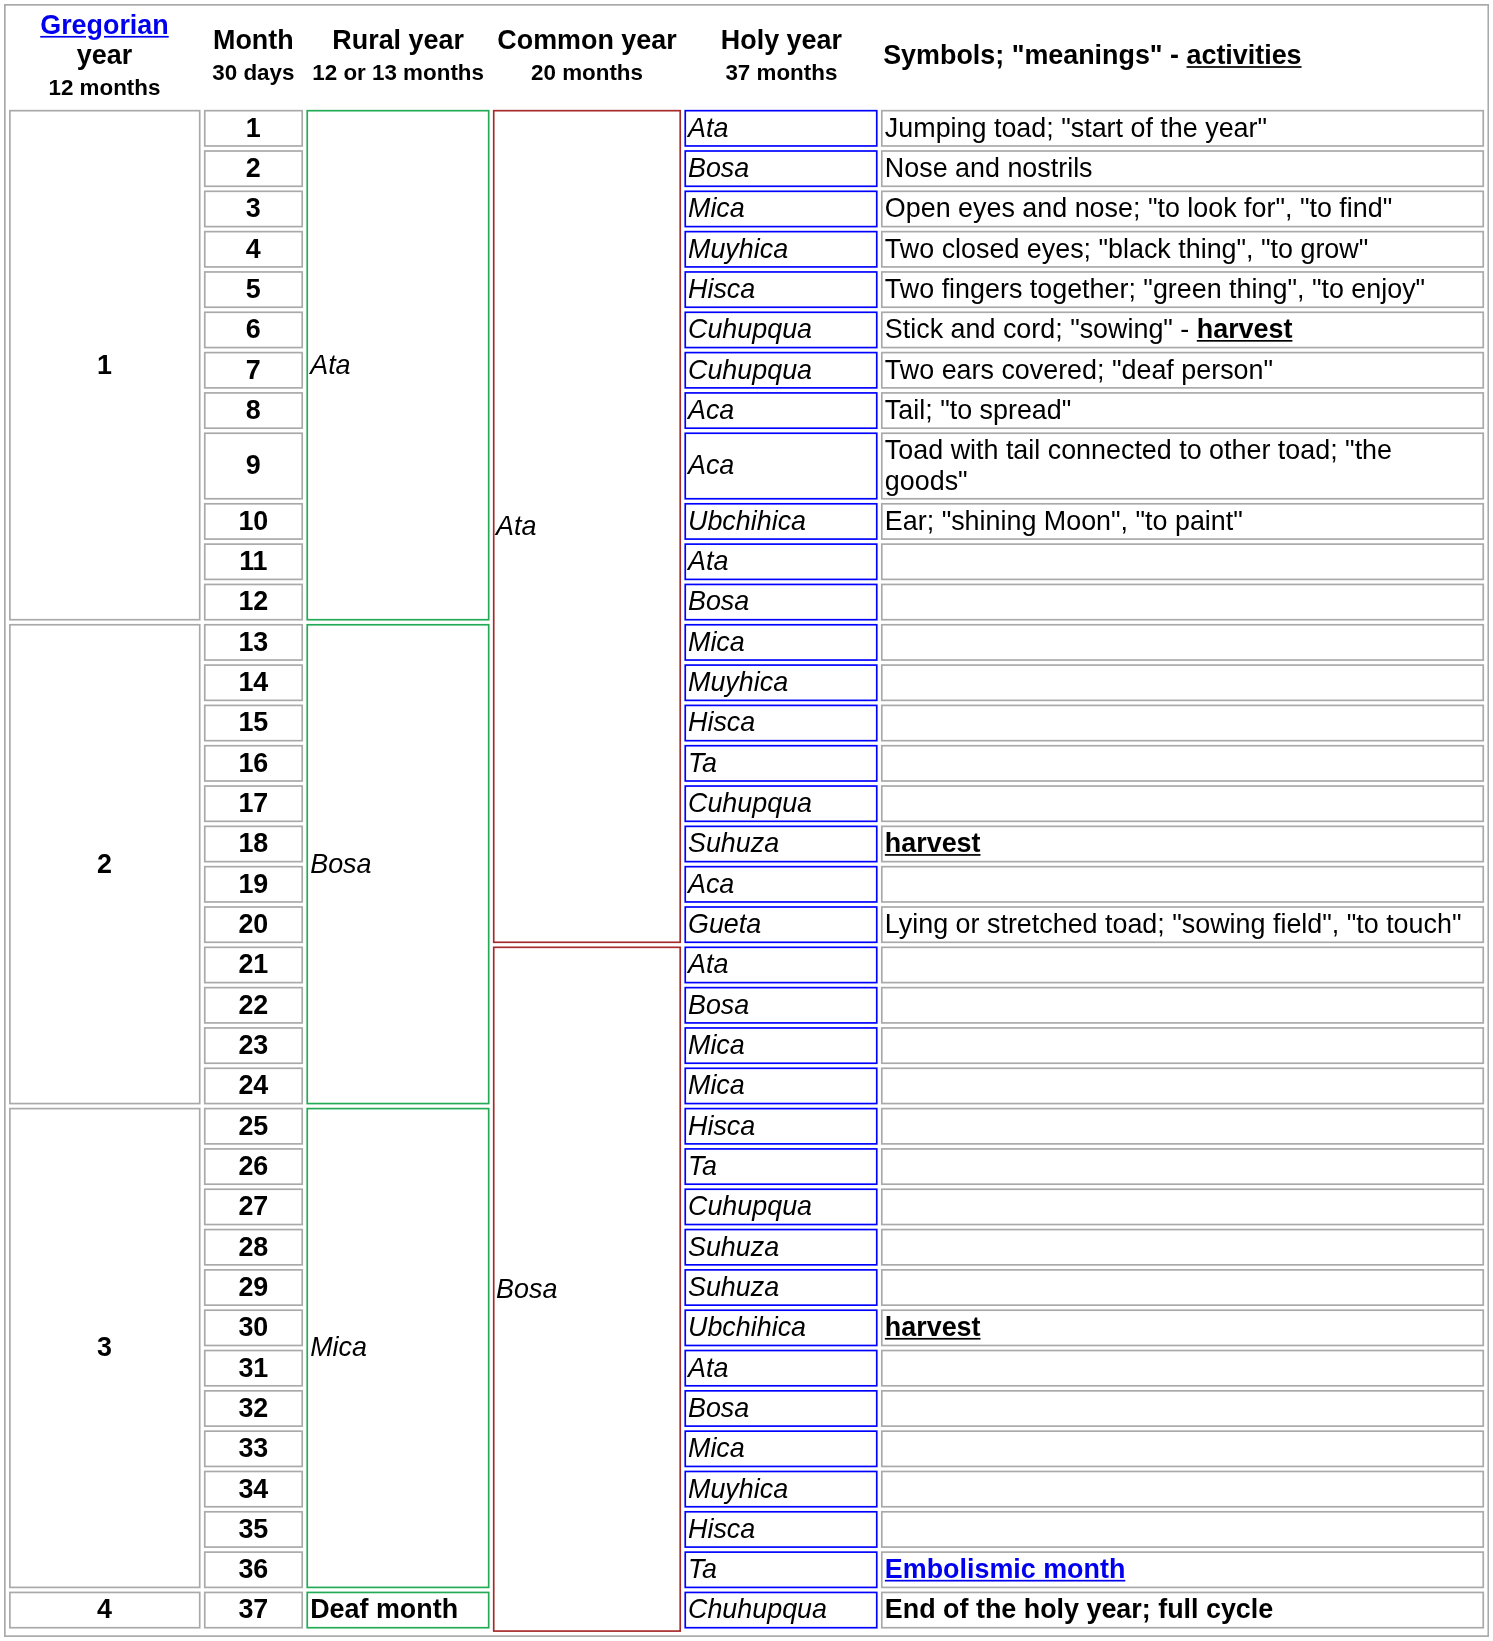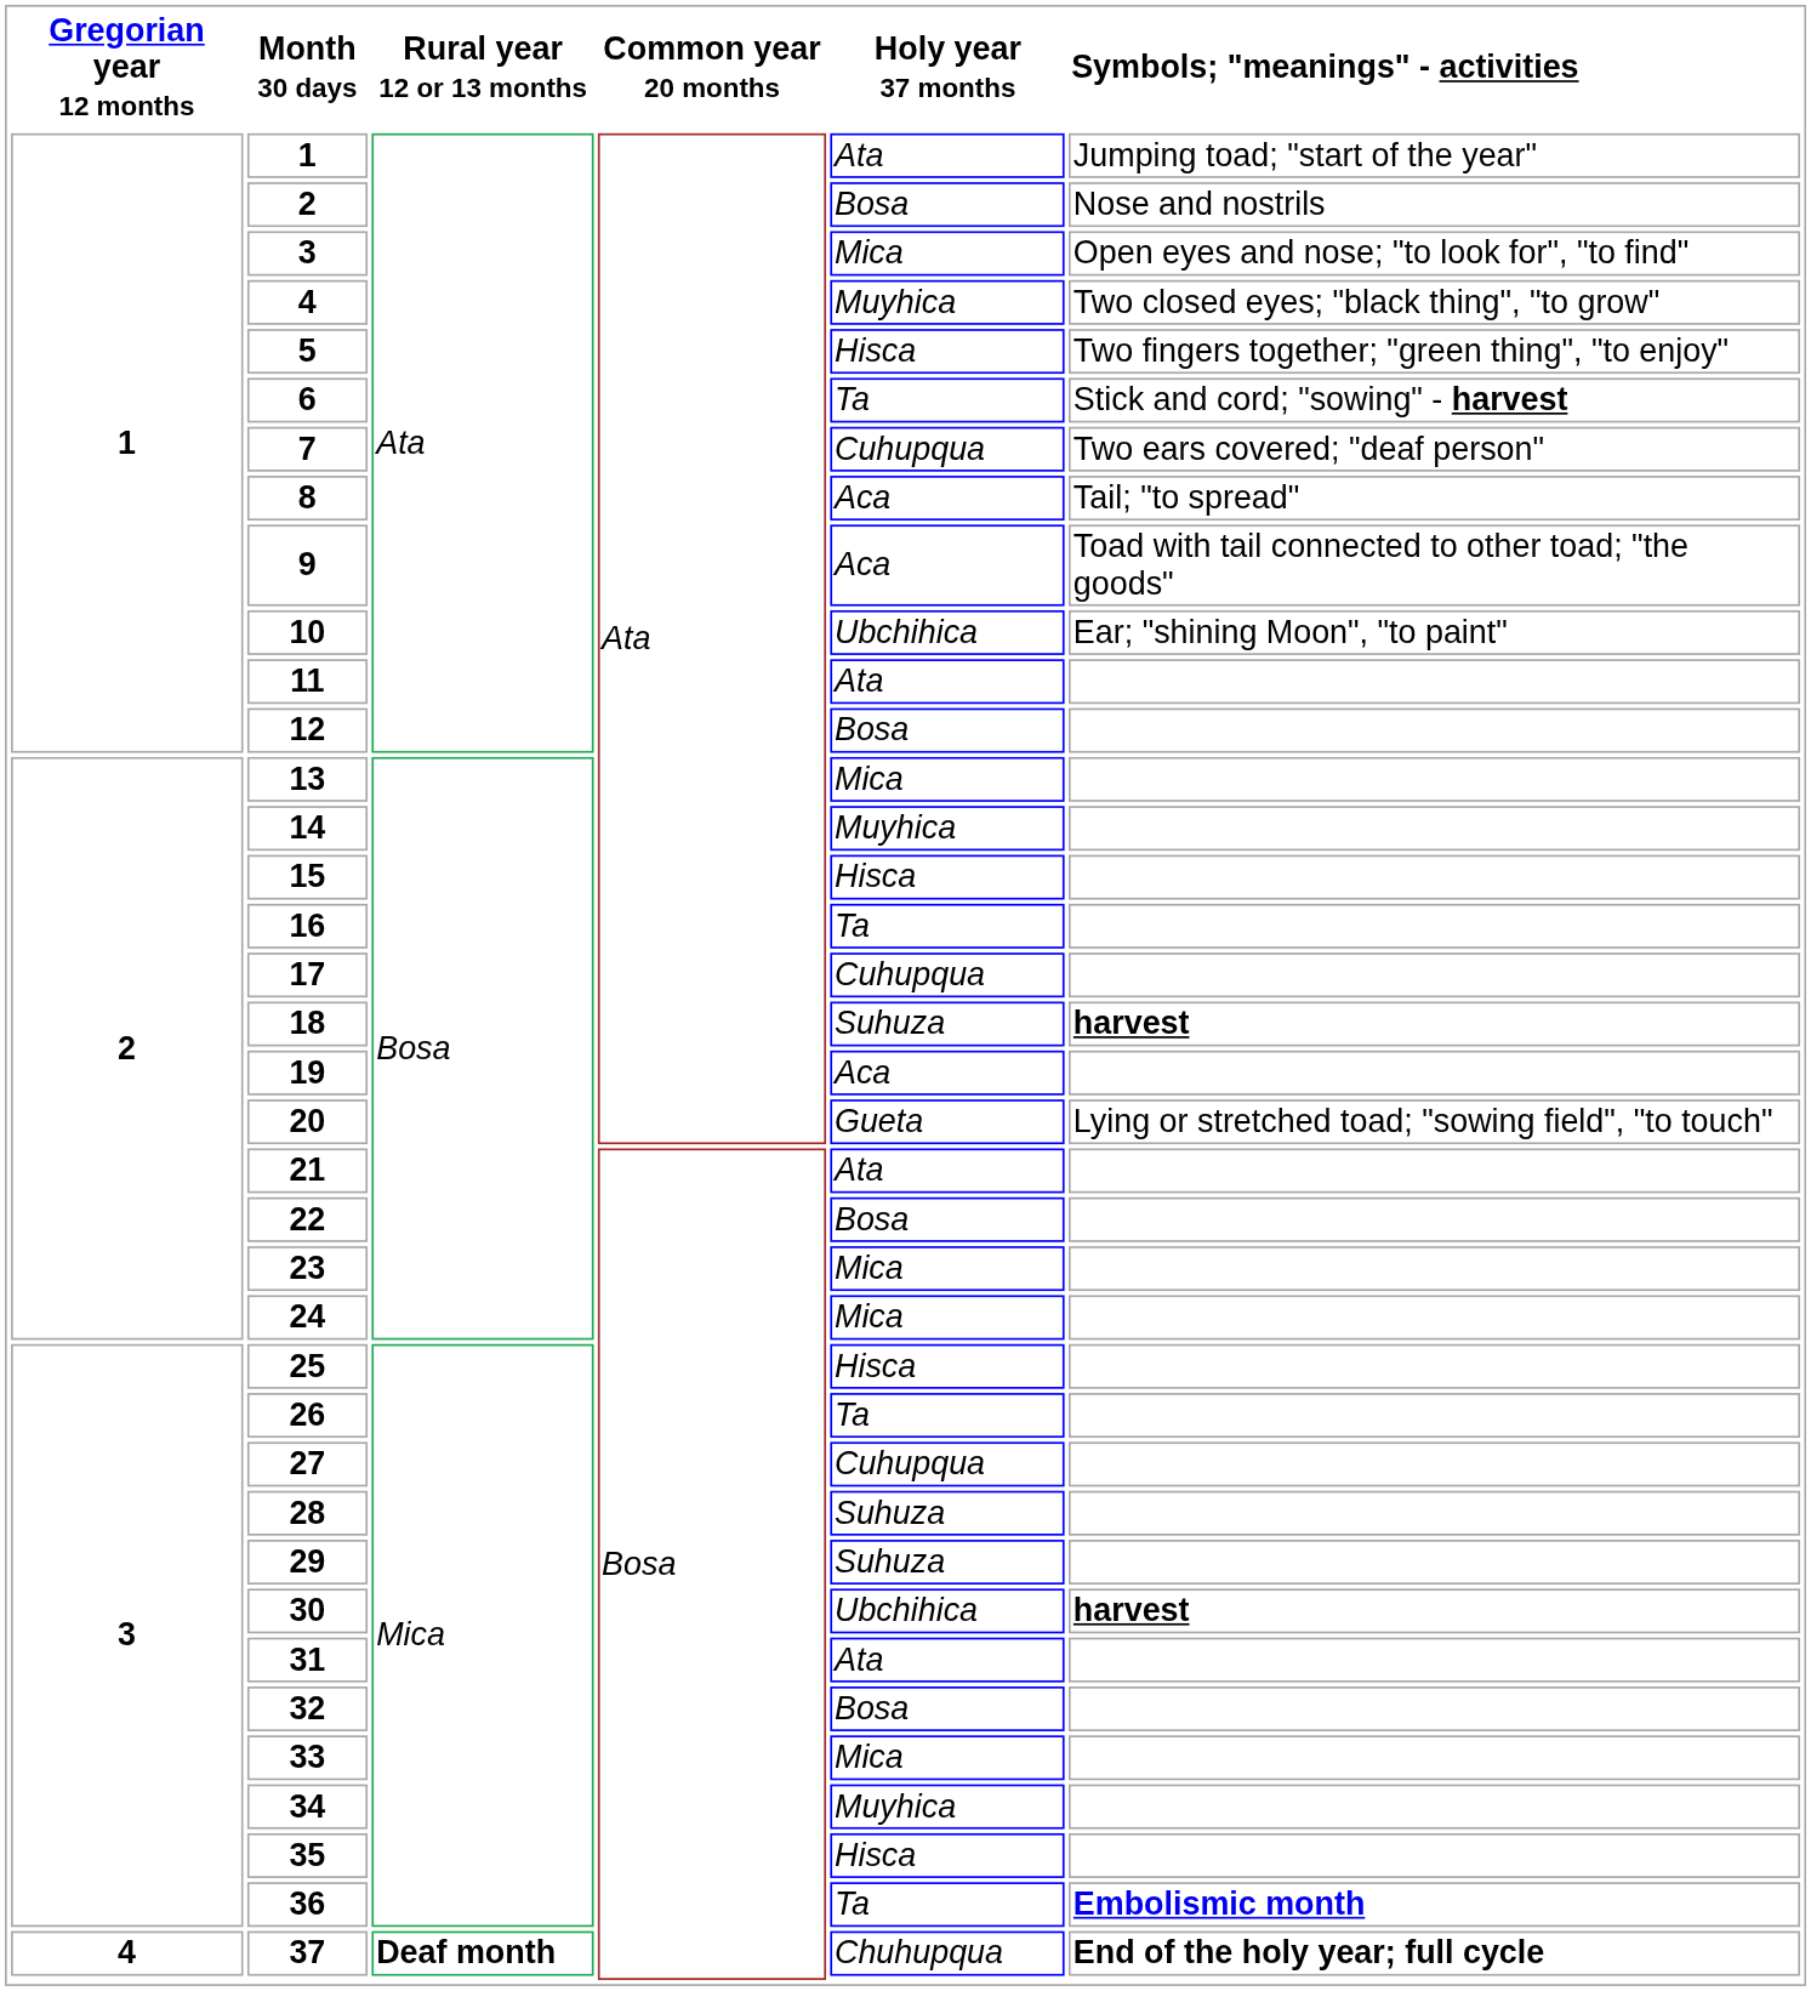 <table style="border-spacing: 2px; border: 1px solid darkgray;">
 <tr>
 <th style="width: 120px; text-align: center;"><a href='#'>Gregorian</a> year<br><small>12 months</small></th>
 <th style="width: 60px; text-align: center;">Month<br><small>30 days</small></th>
 <th style="width: 120px; text-align: center;">Rural year<br><small>12 or 13 months</small></th>
 <th style="width: 120px; text-align: center;">Common year<br><small>20 months</small></th>
 <th style="width: 120px; text-align: center;">Holy year<br><small>37 months</small></th>
 <th style="width: 420px; text-align: left;">Symbols; "meanings" - <u>activities</u></th>
 </tr>
 <tr>
 </tr>
 <tr style="text-align: center;">
 <td style="border: 1px solid darkgray; text-align: center;" rowspan=12 valign=center><strong>1</strong></td>
 <td style="border: 1px solid darkgray; text-align: center;"><strong>1</strong></td>
 <td style="border: 1px solid #22AA55; text-align: left;" rowspan=12 valign=center><em>Ata</em></td>
 <td style="border: 1px solid brown; text-align: left;"   rowspan=20 valign=center><em>Ata</em></td>
 <td style="border: 1px solid blue; text-align: left;"><em>Ata</em></td>
 <td style="border: 1px solid darkgray; text-align: left;">Jumping toad; "start of the year"</td>
 </tr>
 <tr>
 <td style="border: 1px solid darkgray; text-align: center;"><strong>2</strong></td>
 <td style="border: 1px solid blue; text-align: left;"><em>Bosa</em></td>
 <td style="border: 1px solid darkgray; text-align: left;">Nose and nostrils</td>
 </tr>
 <tr>
 <td style="border: 1px solid darkgray; text-align: center;"><strong>3</strong></td>
 <td style="border: 1px solid blue; text-align: left;"><em>Mica</em></td>
 <td style="border: 1px solid darkgray; text-align: left;">Open eyes and nose; "to look for", "to find"</td>
 </tr>
 <tr>
 <td style="border: 1px solid darkgray; text-align: center;"><strong>4</strong></td>
 <td style="border: 1px solid blue; text-align: left;"><em>Muyhica</em></td>
 <td style="border: 1px solid darkgray; text-align: left;">Two closed eyes; "black thing", "to grow"</td>
 </tr>
 <tr>
 <td style="border: 1px solid darkgray; text-align: center;"><strong>5</strong></td>
 <td style="border: 1px solid blue; text-align: left;"><em>Hisca</em></td>
 <td style="border: 1px solid darkgray; text-align: left;">Two fingers together; "green thing", "to enjoy"</td>
 </tr>
 <tr>
 <td style="border: 1px solid darkgray; text-align: center;"><strong>6</strong></td>
-<td style="border: 1px solid blue; text-align: left;"><em>Cuhupqua</em></td>
+<td style="border: 1px solid blue; text-align: left;"><em>Ta</em></td>
 <td style="border: 1px solid darkgray; text-align: left;">Stick and cord; "sowing" - <u><strong>harvest</strong></u></td>
 </tr>
 <tr>
 <td style="border: 1px solid darkgray; text-align: center;"><strong>7</strong></td>
 <td style="border: 1px solid blue; text-align: left;"><em>Cuhupqua</em></td>
 <td style="border: 1px solid darkgray; text-align: left;">Two ears covered; "deaf person"</td>
 </tr>
 <tr>
 <td style="border: 1px solid darkgray; text-align: center;"><strong>8</strong></td>
 <td style="border: 1px solid blue; text-align: left;"><em>Aca</em></td>
 <td style="border: 1px solid darkgray; text-align: left;">Tail; "to spread"</td>
 </tr>
 <tr>
 <td style="border: 1px solid darkgray; text-align: center;"><strong>9</strong></td>
 <td style="border: 1px solid blue; text-align: left;"><em>Aca</em></td>
 <td style="border: 1px solid darkgray; text-align: left;">Toad with tail connected to other toad; "the goods"</td>
 </tr>
 <tr>
 <td style="border: 1px solid darkgray; text-align: center;"><strong>10</strong></td>
 <td style="border: 1px solid blue; text-align: left;"><em>Ubchihica</em></td>
 <td style="border: 1px solid darkgray; text-align: left;">Ear; "shining Moon", "to paint"</td>
 </tr>
 <tr>
 <td style="border: 1px solid darkgray; text-align: center;"><strong>11</strong></td>
 <td style="border: 1px solid blue; text-align: left;"><em>Ata</em></td>
 <td style="border: 1px solid darkgray; text-align: left;"></td>
 </tr>
 <tr>
 <td style="border: 1px solid darkgray; text-align: center;"><strong>12</strong></td>
 <td style="border: 1px solid blue; text-align: left;"><em>Bosa</em></td>
 <td style="border: 1px solid darkgray; text-align: left;"></td>
 </tr>
 <tr>
 <td style="border: 1px solid darkgray; text-align: center;" rowspan=12 valign=center><strong>2</strong></td>
 <td style="border: 1px solid darkgray; text-align: center;"><strong>13</strong></td>
 <td style="border: 1px solid #22AA55; text-align: left;" rowspan=12 valign=center><em>Bosa</em></td>
 <td style="border: 1px solid blue; text-align: left;"><em>Mica</em></td>
 <td style="border: 1px solid darkgray; text-align: left;"></td>
 </tr>
 <tr>
 <td style="border: 1px solid darkgray; text-align: center;"><strong>14</strong></td>
 <td style="border: 1px solid blue; text-align: left;"><em>Muyhica</em></td>
 <td style="border: 1px solid darkgray; text-align: left;"></td>
 </tr>
 <tr>
 <td style="border: 1px solid darkgray; text-align: center;"><strong>15</strong></td>
 <td style="border: 1px solid blue; text-align: left;"><em>Hisca</em></td>
 <td style="border: 1px solid darkgray; text-align: left;"></td>
 </tr>
 <tr>
 <td style="border: 1px solid darkgray; text-align: center;"><strong>16</strong></td>
 <td style="border: 1px solid blue; text-align: left;"><em>Ta</em></td>
 <td style="border: 1px solid darkgray; text-align: left;"></td>
 </tr>
 <tr>
 <td style="border: 1px solid darkgray; text-align: center;"><strong>17</strong></td>
 <td style="border: 1px solid blue; text-align: left;"><em>Cuhupqua</em></td>
 <td style="border: 1px solid darkgray; text-align: left;"></td>
 </tr>
 <tr>
 <td style="border: 1px solid darkgray; text-align: center;"><strong>18</strong></td>
 <td style="border: 1px solid blue; text-align: left;"><em>Suhuza</em></td>
 <td style="border: 1px solid darkgray; text-align: left;"><u><strong>harvest</strong></u></td>
 </tr>
 <tr>
 <td style="border: 1px solid darkgray; text-align: center;"><strong>19</strong></td>
 <td style="border: 1px solid blue; text-align: left;"><em>Aca</em></td>
 <td style="border: 1px solid darkgray; text-align: left;"></td>
 </tr>
 <tr>
 <td style="border: 1px solid darkgray; text-align: center;"><strong>20</strong></td>
 <td style="border: 1px solid blue; text-align: left;"><em>Gueta</em></td>
 <td style="border: 1px solid darkgray; text-align: left;">Lying or stretched toad; "sowing field", "to touch"</td>
 </tr>
 <tr>
 <td style="border: 1px solid darkgray; text-align: center;"><strong>21</strong></td>
 <td style="border: 1px solid brown; text-align: left;"   rowspan=20 valign=center><em>Bosa</em></td>
 <td style="border: 1px solid blue; text-align: left;"><em>Ata</em></td>
 <td style="border: 1px solid darkgray; text-align: left;"></td>
 </tr>
 <tr>
 <td style="border: 1px solid darkgray; text-align: center;"><strong>22</strong></td>
 <td style="border: 1px solid blue; text-align: left;"><em>Bosa</em></td>
 <td style="border: 1px solid darkgray; text-align: left;"></td>
 </tr>
 <tr>
 <td style="border: 1px solid darkgray; text-align: center;"><strong>23</strong></td>
 <td style="border: 1px solid blue; text-align: left;"><em>Mica</em></td>
 <td style="border: 1px solid darkgray; text-align: left;"></td>
 </tr>
 <tr>
 <td style="border: 1px solid darkgray; text-align: center;"><strong>24</strong></td>
 <td style="border: 1px solid blue; text-align: left;"><em>Mica</em></td>
 <td style="border: 1px solid darkgray; text-align: left;"></td>
 </tr>
 <tr>
 <td style="border: 1px solid darkgray; text-align: center;" rowspan=12 valign=center><strong>3</strong></td>
 <td style="border: 1px solid darkgray; text-align: center;"><strong>25</strong></td>
 <td style="border: 1px solid #22AA55; text-align: left;" rowspan=12 valign=center><em>Mica</em></td>
 <td style="border: 1px solid blue; text-align: left;"><em>Hisca</em></td>
 <td style="border: 1px solid darkgray; text-align: left;"></td>
 </tr>
 <tr>
 <td style="border: 1px solid darkgray; text-align: center;"><strong>26</strong></td>
 <td style="border: 1px solid blue; text-align: left;"><em>Ta</em></td>
 <td style="border: 1px solid darkgray; text-align: left;"></td>
 </tr>
 <tr>
 <td style="border: 1px solid darkgray; text-align: center;"><strong>27</strong></td>
 <td style="border: 1px solid blue; text-align: left;"><em>Cuhupqua</em></td>
 <td style="border: 1px solid darkgray; text-align: left;"></td>
 </tr>
 <tr>
 <td style="border: 1px solid darkgray; text-align: center;"><strong>28</strong></td>
 <td style="border: 1px solid blue; text-align: left;"><em>Suhuza</em></td>
 <td style="border: 1px solid darkgray; text-align: left;"></td>
 </tr>
 <tr>
 <td style="border: 1px solid darkgray; text-align: center;"><strong>29</strong></td>
 <td style="border: 1px solid blue; text-align: left;"><em>Suhuza</em></td>
 <td style="border: 1px solid darkgray; text-align: left;"></td>
 </tr>
 <tr>
 <td style="border: 1px solid darkgray; text-align: center;"><strong>30</strong></td>
 <td style="border: 1px solid blue; text-align: left;"><em>Ubchihica</em></td>
 <td style="border: 1px solid darkgray; text-align: left;"><u><strong>harvest</strong></u></td>
 </tr>
 <tr>
 <td style="border: 1px solid darkgray; text-align: center;"><strong>31</strong></td>
 <td style="border: 1px solid blue; text-align: left;"><em>Ata</em></td>
 <td style="border: 1px solid darkgray; text-align: left;"></td>
 </tr>
 <tr>
 <td style="border: 1px solid darkgray; text-align: center;"><strong>32</strong></td>
 <td style="border: 1px solid blue; text-align: left;"><em>Bosa</em></td>
 <td style="border: 1px solid darkgray; text-align: left;"></td>
 </tr>
 <tr>
 <td style="border: 1px solid darkgray; text-align: center;"><strong>33</strong></td>
 <td style="border: 1px solid blue; text-align: left;"><em>Mica</em></td>
 <td style="border: 1px solid darkgray; text-align: left;"></td>
 </tr>
 <tr>
 <td style="border: 1px solid darkgray; text-align: center;"><strong>34</strong></td>
 <td style="border: 1px solid blue; text-align: left;"><em>Muyhica</em></td>
 <td style="border: 1px solid darkgray; text-align: left;"></td>
 </tr>
 <tr>
 <td style="border: 1px solid darkgray; text-align: center;"><strong>35</strong></td>
 <td style="border: 1px solid blue; text-align: left;"><em>Hisca</em></td>
 <td style="border: 1px solid darkgray; text-align: left;"></td>
 </tr>
 <tr>
 <td style="border: 1px solid darkgray; text-align: center;"><strong>36</strong></td>
 <td style="border: 1px solid blue; text-align: left;"><em>Ta</em></td>
 <td style="border: 1px solid darkgray; text-align: left;"><strong><a href='#'>Embolismic month</a></strong></td>
 </tr>
 <tr>
 <td style="border: 1px solid darkgray; text-align: center;" valign=center><strong>4</strong></td>
 <td style="border: 1px solid darkgray; text-align: center;"><strong>37</strong></td>
 <td style="border: 1px solid #22AA55; text-align: left;" valign=center><strong>Deaf month</strong></td>
 <td style="border: 1px solid blue; text-align: left;"><em>Chuhupqua</em></td>
 <td style="border: 1px solid darkgray; text-align: left;"><strong>End of the holy year; full cycle</strong></td>
 </tr>
 <tr>
 </tr>
 </table>
